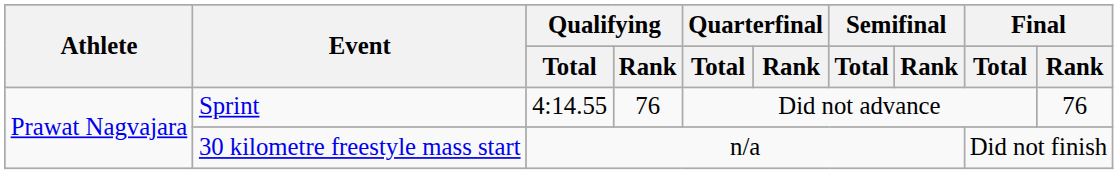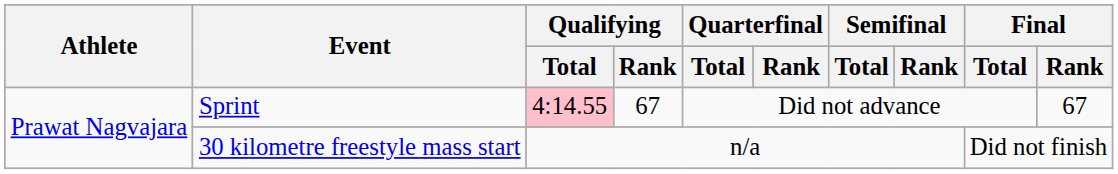 <table class="wikitable" style="font-size:90%">
 <tr>
 <th rowspan="2">Athlete</th>
 <th rowspan="2">Event</th>
 <th colspan="2">Qualifying</th>
 <th colspan="2">Quarterfinal</th>
 <th colspan="2">Semifinal</th>
 <th colspan="2">Final</th>
 </tr>
 <tr>
 <th>Total</th>
 <th>Rank</th>
 <th>Total</th>
 <th>Rank</th>
 <th>Total</th>
 <th>Rank</th>
 <th>Total</th>
 <th>Rank</th>
 </tr>
 <tr>
 <td rowspan=2 align="left"><a href='#'>Prawat Nagvajara</a></td>
 <td align="left"><a href='#'>Sprint</a></td>
-<td align="center">4:14.55</td>
-<td align="center">76</td>
+<td align="center" style="background: pink;">4:14.55</td>
+<td align="center">67</td>
 <td colspan=5 align="center">Did not advance</td>
-<td align="center">76</td>
+<td align="center">67</td>
 </tr>
 <tr>
 <td align="left"><a href='#'>30 kilometre freestyle mass start</a></td>
 <td colspan=6 align="center">n/a</td>
 <td colspan=2>Did not finish</td>
 </tr>
 </table>
